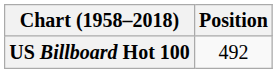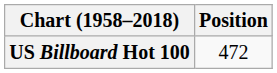 <table class="wikitable plainrowheaders" style="text-align:center">
 <tr>
 <th>Chart (1958–2018)</th>
 <th>Position</th>
 </tr>
 <tr>
 <th scope="row">US <em>Billboard</em> Hot 100</th>
-<td>492</td>
+<td>472</td>
 </tr>
 </table>
